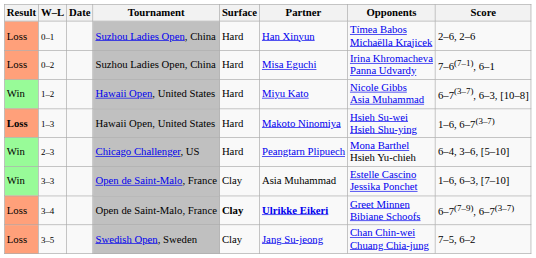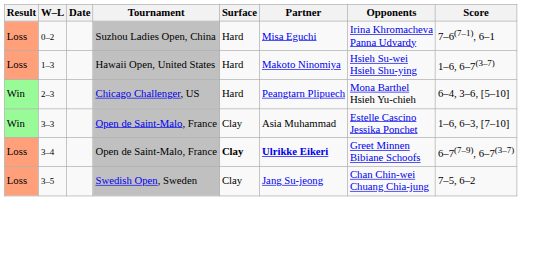 <table class="sortable wikitable">
 <tr>
 <th>Result</th>
 <th class="unsortable">W–L</th>
 <th>Date</th>
 <th>Tournament</th>
 <th>Surface</th>
 <th>Partner</th>
 <th>Opponents</th>
 <th class="unsortable">Score</th>
 </tr>
 <tr>
 <td style="background:#ffa07a;">Loss</td>
-<td><small>0–1</small></td>
-<td><a href='#'></a></td>
-<td style="background:silver;"><a href='#'>Suzhou Ladies Open</a>, China</td>
-<td>Hard</td>
-<td> <a href='#'>Han Xinyun</a></td>
-<td> <a href='#'>Tímea Babos</a> <br>  <a href='#'>Michaëlla Krajicek</a></td>
-<td>2–6, 2–6</td>
-</tr>
-<tr>
-<td style="background:#ffa07a;">Loss</td>
 <td><small>0–2</small></td>
 <td><a href='#'></a></td>
 <td style="background:silver;">Suzhou Ladies Open, China</td>
 <td>Hard</td>
 <td> <a href='#'>Misa Eguchi</a></td>
 <td> <a href='#'>Irina Khromacheva</a> <br>  <a href='#'>Panna Udvardy</a></td>
 <td>7–6<sup>(7–1)</sup>, 6–1</td>
 </tr>
 <tr>
-<td style="background:#98fb98;">Win</td>
-<td><small>1–2</small></td>
-<td><a href='#'></a></td>
-<td style="background:silver;"><a href='#'>Hawaii Open</a>, United States</td>
-<td>Hard</td>
-<td> <a href='#'>Miyu Kato</a></td>
-<td> <a href='#'>Nicole Gibbs</a> <br>  <a href='#'>Asia Muhammad</a></td>
-<td>6–7<sup>(3–7)</sup>, 6–3, [10–8]</td>
-</tr>
-<tr>
-<td style="background:#ffa07a;"><strong>Loss</strong></td>
+<td style="background:#ffa07a;">Loss</td>
 <td><small>1–3</small></td>
 <td><a href='#'></a></td>
 <td style="background:silver;">Hawaii Open, United States</td>
 <td>Hard</td>
 <td> <a href='#'>Makoto Ninomiya</a></td>
 <td> <a href='#'>Hsieh Su-wei</a> <br>  <a href='#'>Hsieh Shu-ying</a></td>
 <td>1–6, 6–7<sup>(3–7)</sup></td>
 </tr>
 <tr>
 <td style="background:#98fb98;">Win</td>
 <td><small>2–3</small></td>
 <td><a href='#'></a></td>
 <td style="background:silver;"><a href='#'>Chicago Challenger</a>, US</td>
 <td>Hard</td>
 <td> <a href='#'>Peangtarn Plipuech</a></td>
 <td> <a href='#'>Mona Barthel</a> <br>  Hsieh Yu-chieh</td>
 <td>6–4, 3–6, [5–10]</td>
 </tr>
 <tr>
 <td style="background:#98fb98;">Win</td>
 <td><small>3–3</small></td>
 <td><a href='#'></a></td>
 <td style="background:silver;"><a href='#'>Open de Saint-Malo</a>, France</td>
 <td>Clay</td>
 <td> Asia Muhammad</td>
 <td> <a href='#'>Estelle Cascino</a> <br>  <a href='#'>Jessika Ponchet</a></td>
 <td>1–6, 6–3, [7–10]</td>
 </tr>
 <tr>
 <td bgcolor=FFA07A>Loss</td>
 <td><small>3–4</small></td>
 <td><a href='#'></a></td>
 <td style="background:silver;">Open de Saint-Malo, France</td>
 <td><strong>Clay</strong></td>
 <td><strong> <a href='#'>Ulrikke Eikeri</a></strong></td>
 <td> <a href='#'>Greet Minnen</a> <br>  <a href='#'>Bibiane Schoofs</a></td>
 <td>6–7<sup>(7–9)</sup>, 6–7<sup>(3–7)</sup></td>
 </tr>
 <tr>
 <td style="background:#ffa07a;">Loss</td>
 <td><small>3–5</small></td>
 <td><a href='#'></a></td>
 <td style="background:silver;"><a href='#'>Swedish Open</a>, Sweden</td>
 <td>Clay</td>
 <td> <a href='#'>Jang Su-jeong</a></td>
 <td> <a href='#'>Chan Chin-wei</a> <br>  <a href='#'>Chuang Chia-jung</a></td>
 <td>7–5, 6–2</td>
 </tr>
 </table>
